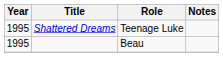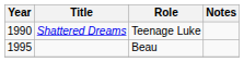 <table class="wikitable sortable">
 <tr>
 <th>Year</th>
 <th>Title</th>
 <th>Role</th>
 <th class="unsortable">Notes</th>
 </tr>
 <tr>
-<td>1995</td>
+<td>1990</td>
 <td><em><a href='#'>Shattered Dreams</a></em></td>
 <td>Teenage Luke</td>
 <td></td>
 </tr>
 <tr>
 <td>1995</td>
 <td><em></em></td>
 <td>Beau</td>
 <td></td>
 </tr>
 <tr>
 </tr>
 </table>
